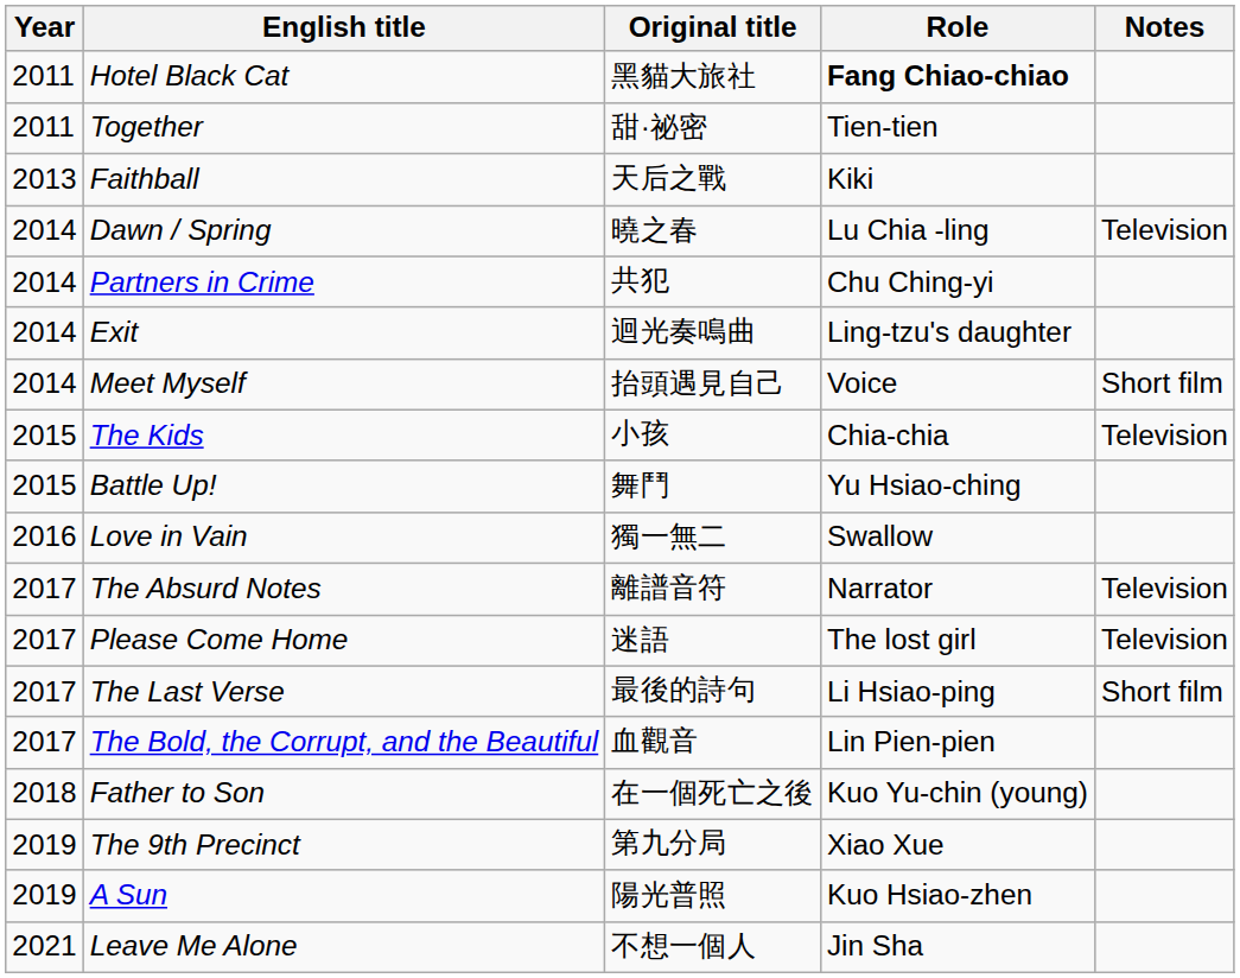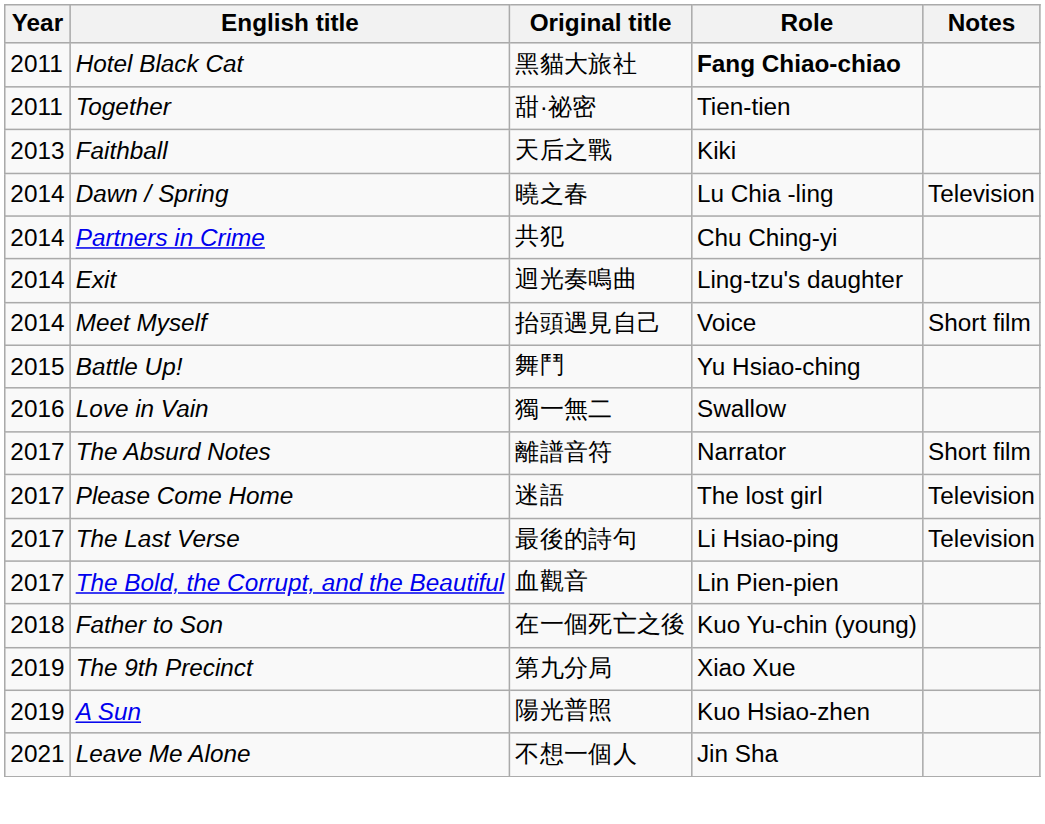 <table class="wikitable sortable">
 <tr>
 <th>Year</th>
 <th>English title</th>
 <th>Original title</th>
 <th>Role</th>
 <th class="unsortable">Notes</th>
 </tr>
 <tr>
 <td>2011</td>
 <td><em>Hotel Black Cat</em></td>
 <td>黑貓大旅社</td>
 <td><strong>Fang Chiao-chiao</strong></td>
 <td></td>
 </tr>
 <tr>
 <td>2011</td>
 <td><em>Together</em></td>
 <td>甜·祕密</td>
 <td>Tien-tien</td>
 <td></td>
 </tr>
 <tr>
 <td>2013</td>
 <td><em>Faithball</em></td>
 <td>天后之戰</td>
 <td>Kiki</td>
 <td></td>
 </tr>
 <tr>
 <td>2014</td>
 <td><em>Dawn / Spring</em></td>
 <td>曉之春</td>
 <td>Lu Chia -ling</td>
 <td>Television</td>
 </tr>
 <tr>
 <td>2014</td>
 <td><em><a href='#'>Partners in Crime</a></em></td>
 <td>共犯</td>
 <td>Chu Ching-yi</td>
 <td></td>
 </tr>
 <tr>
 <td>2014</td>
 <td><em>Exit</em></td>
 <td>迴光奏鳴曲</td>
 <td>Ling-tzu's daughter</td>
 <td></td>
 </tr>
 <tr>
 <td>2014</td>
 <td><em>Meet Myself</em></td>
 <td>抬頭遇見自己</td>
 <td>Voice</td>
 <td>Short film</td>
 </tr>
 <tr>
 <td>2015</td>
-<td><em><a href='#'>The Kids</a></em></td>
-<td>小孩</td>
-<td>Chia-chia</td>
-<td>Television</td>
-</tr>
-<tr>
-<td>2015</td>
 <td><em>Battle Up!</em></td>
 <td>舞鬥</td>
 <td>Yu Hsiao-ching</td>
 <td></td>
 </tr>
 <tr>
 <td>2016</td>
 <td><em>Love in Vain</em></td>
 <td>獨一無二</td>
 <td>Swallow</td>
 <td></td>
 </tr>
 <tr>
 <td>2017</td>
 <td><em>The Absurd Notes</em></td>
 <td>離譜音符</td>
 <td>Narrator</td>
-<td>Television</td>
+<td>Short film</td>
 </tr>
 <tr>
 <td>2017</td>
 <td><em>Please Come Home</em></td>
 <td>迷語</td>
 <td>The lost girl</td>
 <td>Television</td>
 </tr>
 <tr>
 <td>2017</td>
 <td><em>The Last Verse</em></td>
 <td>最後的詩句</td>
 <td>Li Hsiao-ping</td>
-<td>Short film</td>
+<td>Television</td>
 </tr>
 <tr>
 <td>2017</td>
 <td><em><a href='#'>The Bold, the Corrupt, and the Beautiful</a></em></td>
 <td>血觀音</td>
 <td>Lin Pien-pien</td>
 <td></td>
 </tr>
 <tr>
 <td>2018</td>
 <td><em>Father to Son</em></td>
 <td>在一個死亡之後</td>
 <td>Kuo Yu-chin (young)</td>
 <td></td>
 </tr>
 <tr>
 <td>2019</td>
 <td><em>The 9th Precinct</em></td>
 <td>第九分局</td>
 <td>Xiao Xue</td>
 <td></td>
 </tr>
 <tr>
 <td>2019</td>
 <td><em><a href='#'>A Sun</a></em></td>
 <td>陽光普照</td>
 <td>Kuo Hsiao-zhen</td>
 <td></td>
 </tr>
 <tr>
 <td>2021</td>
 <td><em>Leave Me Alone</em></td>
 <td>不想一個人</td>
 <td>Jin Sha</td>
 <td></td>
 </tr>
 <tr>
 </tr>
 </table>
